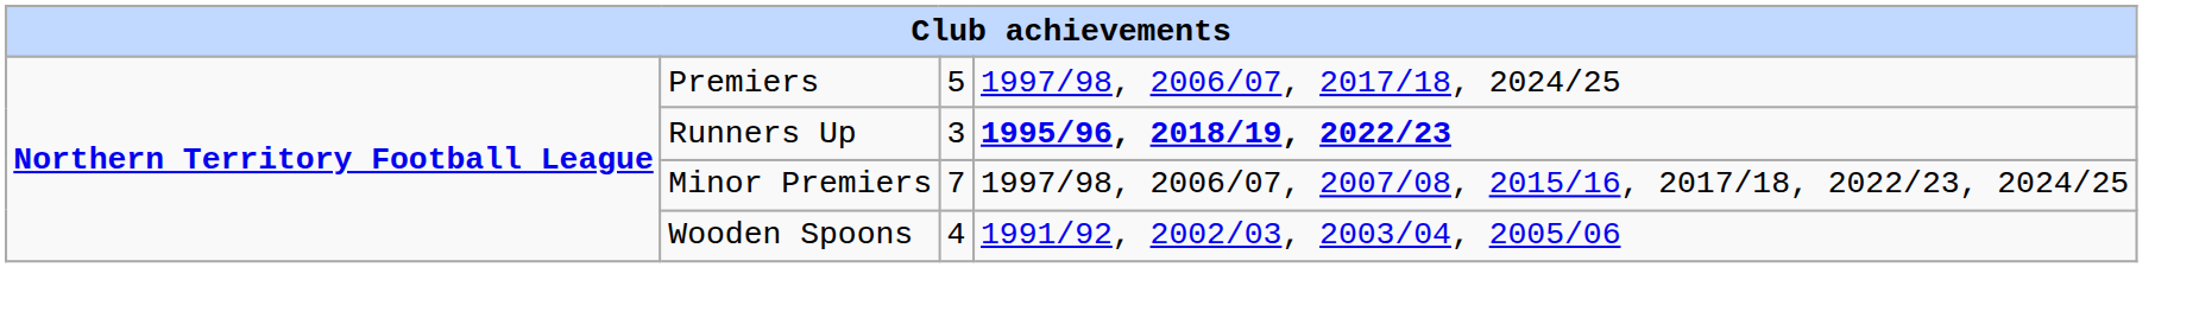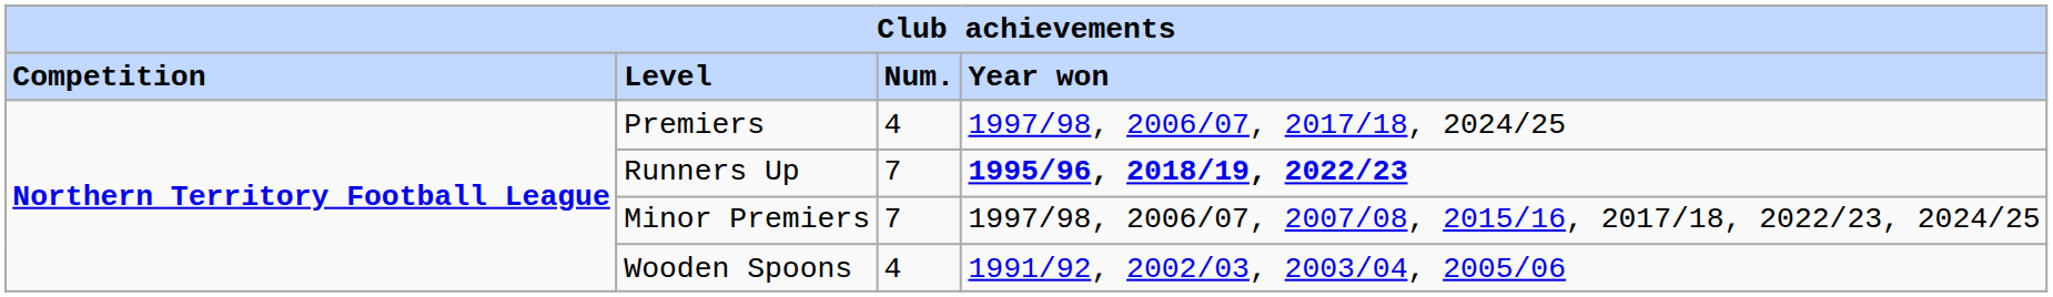 <table class="wikitable">
 <tr style="background:#C1D8FF;">
 <td colspan="4" style="text-align:center;"><strong>Club achievements</strong></td>
 </tr>
+<tr style="background:#C1D8FF;">
+<td><strong>Competition</strong></td>
+<td><strong>Level</strong></td>
+<td><strong>Num.</strong></td>
+<td><strong>Year won</strong></td>
+</tr>
 <tr>
 <td rowspan="4"><strong><a href='#'>Northern Territory Football League</a></strong></td>
 <td>Premiers</td>
-<td>5</td>
+<td>4</td>
 <td><a href='#'>1997/98</a>, <a href='#'>2006/07</a>, <a href='#'>2017/18</a>, 2024/25</td>
 </tr>
 <tr>
 <td>Runners Up</td>
-<td>3</td>
+<td>7</td>
 <td><strong><a href='#'>1995/96</a>, <a href='#'>2018/19</a>, <a href='#'>2022/23</a></strong></td>
 </tr>
 <tr>
 <td>Minor Premiers</td>
 <td>7</td>
 <td>1997/98, 2006/07, <a href='#'>2007/08</a>, <a href='#'>2015/16</a>, 2017/18, 2022/23, 2024/25</td>
 </tr>
 <tr>
 <td>Wooden Spoons</td>
 <td>4</td>
 <td><a href='#'>1991/92</a>, <a href='#'>2002/03</a>, <a href='#'>2003/04</a>, <a href='#'>2005/06</a></td>
 </tr>
 </table>
